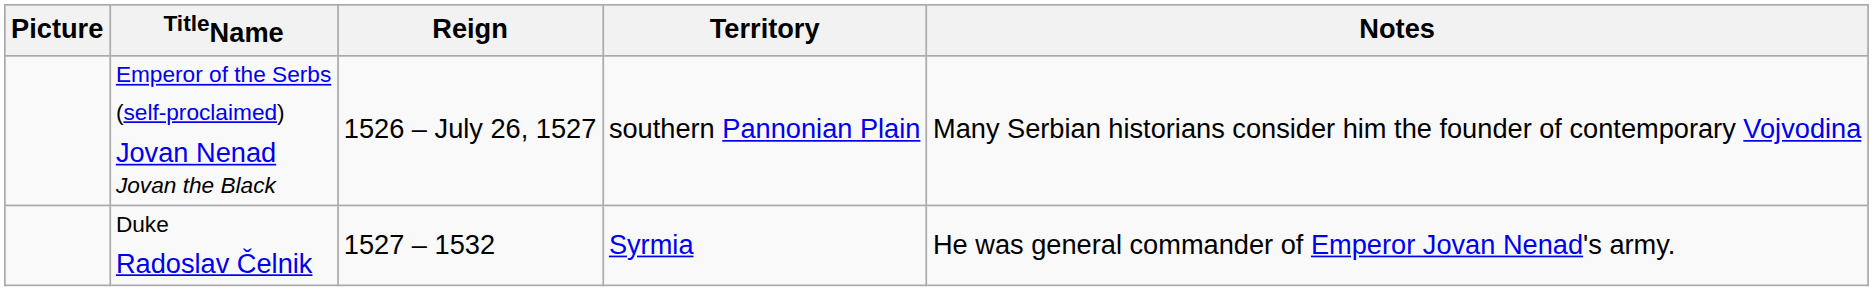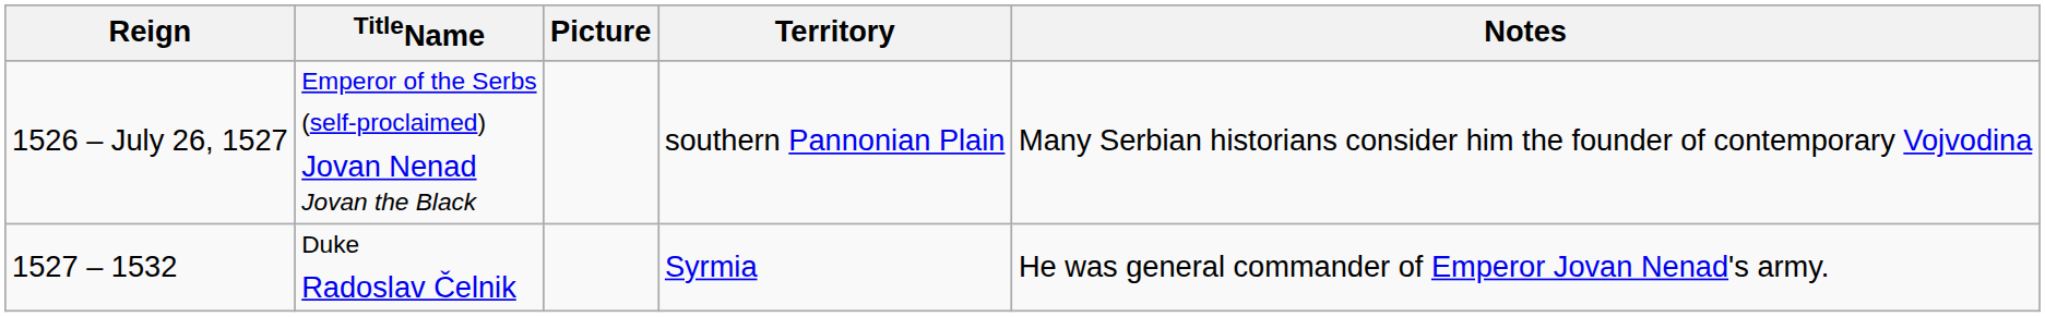 <table class="wikitable">
 <tr ->
+<th>Reign</th>
+<th><sup>Title</sup>Name</th>
 <th>Picture</th>
-<th><sup>Title</sup>Name</th>
-<th>Reign</th>
 <th>Territory</th>
 <th>Notes</th>
 </tr>
 <tr ->
+<td>1526 – July 26, 1527</td>
+<td><sup><a href='#'>Emperor of the Serbs</a><br>(<a href='#'>self-proclaimed</a>)</sup><br> <a href='#'>Jovan Nenad</a><br><small><em>Jovan the Black</em></small></td>
 <td></td>
-<td><sup><a href='#'>Emperor of the Serbs</a><br>(<a href='#'>self-proclaimed</a>)</sup><br> <a href='#'>Jovan Nenad</a><br><small><em>Jovan the Black</em></small></td>
-<td>1526 – July 26, 1527</td>
 <td>southern <a href='#'>Pannonian Plain</a></td>
 <td>Many Serbian historians consider him the founder of contemporary <a href='#'>Vojvodina</a></td>
 </tr>
 <tr ->
+<td>1527 – 1532</td>
+<td><sup>Duke</sup><br> <a href='#'>Radoslav Čelnik</a></td>
 <td></td>
-<td><sup>Duke</sup><br> <a href='#'>Radoslav Čelnik</a></td>
-<td>1527 – 1532</td>
 <td><a href='#'>Syrmia</a></td>
 <td>He was general commander of <a href='#'>Emperor Jovan Nenad</a>'s army.</td>
 </tr>
 </table>
